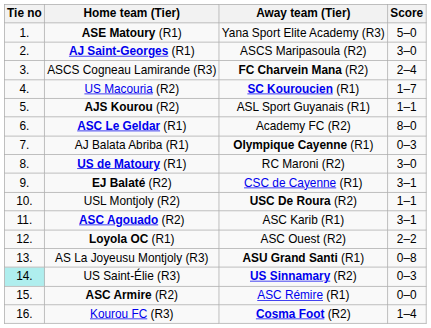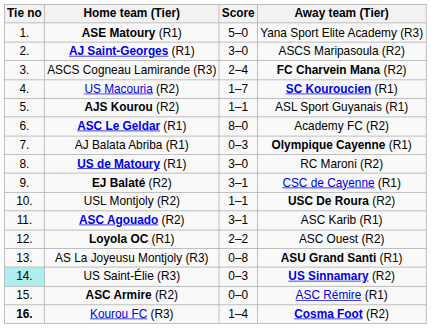 <table class="wikitable" style="text-align: center">
 <tr>
 <th>Tie no</th>
 <th>Home team (Tier)</th>
+<th>Score</th>
 <th>Away team (Tier)</th>
-<th>Score</th>
 </tr>
 <tr>
 <td>1.</td>
 <td> <strong>ASE Matoury</strong> (R1)</td>
+<td>5–0</td>
 <td>Yana Sport Elite Academy (R3) </td>
-<td>5–0</td>
 </tr>
 <tr>
 <td>2.</td>
 <td> <strong><a href='#'>AJ Saint-Georges</a></strong> (R1)</td>
+<td>3–0</td>
 <td>ASCS Maripasoula (R2) </td>
-<td>3–0</td>
 </tr>
 <tr>
 <td>3.</td>
 <td> ASCS Cogneau Lamirande (R3)</td>
+<td>2–4</td>
 <td><strong>FC Charvein Mana</strong> (R2) </td>
-<td>2–4</td>
 </tr>
 <tr>
 <td>4.</td>
 <td> <a href='#'>US Macouria</a> (R2)</td>
+<td>1–7</td>
 <td><strong><a href='#'>SC Kouroucien</a></strong> (R1) </td>
-<td>1–7</td>
 </tr>
 <tr>
 <td>5.</td>
 <td> <strong>AJS Kourou</strong> (R2)</td>
+<td>1–1 </td>
 <td>ASL Sport Guyanais (R1) </td>
-<td>1–1 </td>
 </tr>
 <tr>
 <td>6.</td>
 <td> <strong><a href='#'>ASC Le Geldar</a></strong> (R1)</td>
+<td>8–0</td>
 <td>Academy FC (R2) </td>
-<td>8–0</td>
 </tr>
 <tr>
 <td>7.</td>
 <td> AJ Balata Abriba (R1)</td>
+<td>0–3</td>
 <td><strong>Olympique Cayenne</strong> (R1) </td>
-<td>0–3</td>
 </tr>
 <tr>
 <td>8.</td>
 <td> <strong><a href='#'>US de Matoury</a></strong> (R1)</td>
+<td>3–0</td>
 <td>RC Maroni (R2) </td>
-<td>3–0</td>
 </tr>
 <tr>
 <td>9.</td>
 <td> <strong>EJ Balaté</strong> (R2)</td>
+<td>3–1</td>
 <td><a href='#'>CSC de Cayenne</a> (R1) </td>
-<td>3–1</td>
 </tr>
 <tr>
 <td>10.</td>
 <td> USL Montjoly (R2)</td>
+<td>1–1 </td>
 <td><strong>USC De Roura</strong> (R2) </td>
-<td>1–1 </td>
 </tr>
 <tr>
 <td>11.</td>
 <td> <strong><a href='#'>ASC Agouado</a></strong> (R2)</td>
+<td>3–1</td>
 <td>ASC Karib (R1) </td>
-<td>3–1</td>
 </tr>
 <tr>
 <td>12.</td>
 <td> <strong>Loyola OC</strong> (R1)</td>
+<td>2–2 </td>
 <td>ASC Ouest (R2) </td>
-<td>2–2 </td>
 </tr>
 <tr>
 <td>13.</td>
 <td> AS La Joyeusu Montjoly (R3)</td>
+<td>0–8</td>
 <td><strong>ASU Grand Santi</strong> (R1) </td>
-<td>0–8</td>
 </tr>
 <tr>
 <td style="background: paleturquoise;">14.</td>
 <td> US Saint-Élie (R3)</td>
+<td>0–3</td>
 <td><strong><a href='#'>US Sinnamary</a></strong> (R2) </td>
-<td>0–3</td>
 </tr>
 <tr>
 <td>15.</td>
 <td> <strong>ASC Armire</strong> (R2)</td>
+<td>0–0 </td>
 <td><a href='#'>ASC Rémire</a> (R1) </td>
-<td>0–0 </td>
 </tr>
 <tr>
-<td>16.</td>
+<td><strong>16.</strong></td>
 <td> <a href='#'>Kourou FC</a> (R3)</td>
+<td>1–4</td>
 <td><strong><a href='#'>Cosma Foot</a></strong> (R2) </td>
-<td>1–4</td>
 </tr>
 </table>
